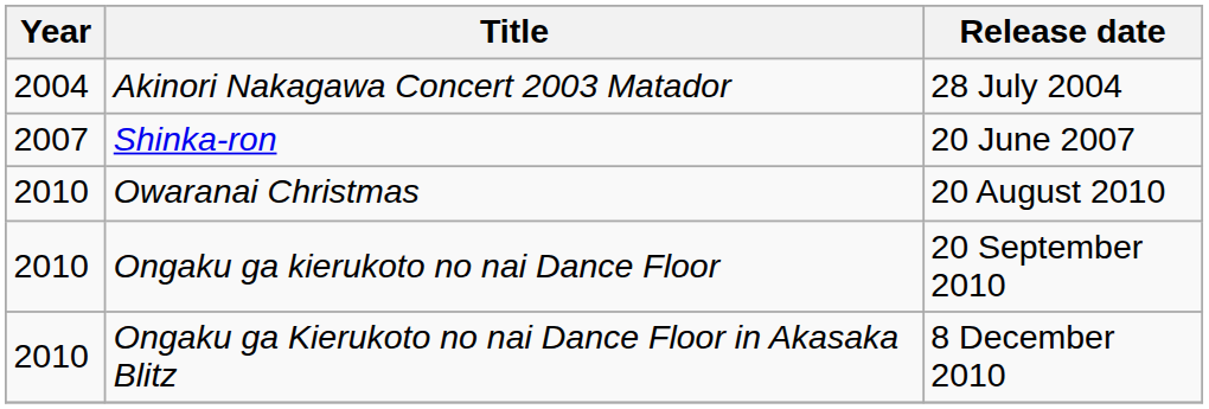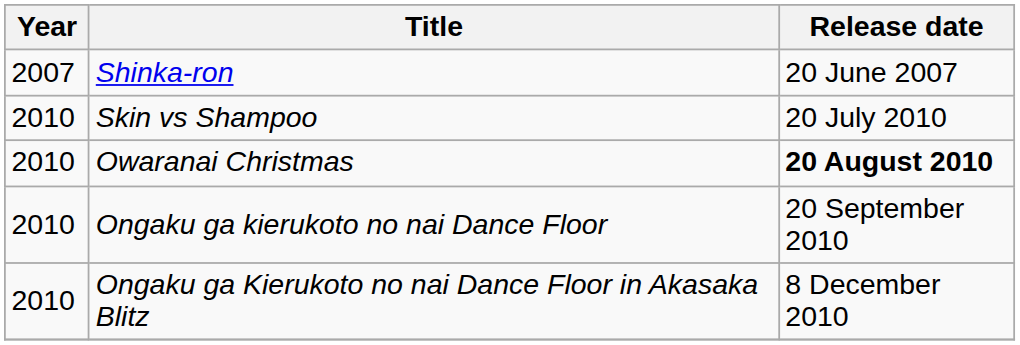 <table class="wikitable">
 <tr>
 <th width="40">Year</th>
 <th width="380">Title</th>
 <th width="125">Release date</th>
-</tr>
-<tr>
-<td>2004</td>
-<td><em>Akinori Nakagawa Concert 2003 Matador</em></td>
-<td>28 July 2004</td>
 </tr>
 <tr>
 <td>2007</td>
 <td><em><a href='#'>Shinka-ron</a></em></td>
 <td>20 June 2007</td>
 </tr>
 <tr>
 <td>2010</td>
+<td><em>Skin vs Shampoo</em></td>
+<td>20 July 2010</td>
+</tr>
+<tr>
+<td>2010</td>
 <td><em>Owaranai Christmas</em></td>
-<td>20 August 2010</td>
+<td><strong>20 August 2010</strong></td>
 </tr>
 <tr>
 <td>2010</td>
 <td><em>Ongaku ga kierukoto no nai Dance Floor</em></td>
 <td>20 September 2010</td>
 </tr>
 <tr>
 <td>2010</td>
 <td><em>Ongaku ga Kierukoto no nai Dance Floor in Akasaka Blitz</em></td>
 <td>8 December 2010</td>
 </tr>
 <tr>
 </tr>
 </table>
